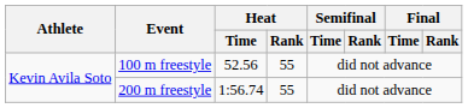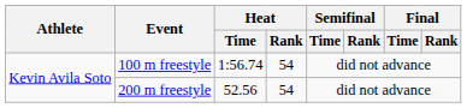 <table class=wikitable style="font-size:90%">
 <tr>
 <th rowspan="2">Athlete</th>
 <th rowspan="2">Event</th>
 <th colspan="2">Heat</th>
 <th colspan="2">Semifinal</th>
 <th colspan="2">Final</th>
 </tr>
 <tr style="font-size:95%">
 <th>Time</th>
 <th>Rank</th>
 <th>Time</th>
 <th>Rank</th>
 <th>Time</th>
 <th>Rank</th>
 </tr>
 <tr align=center>
 <td align=left rowspan=2><a href='#'>Kevin Avila Soto</a></td>
 <td align=left><a href='#'>100 m freestyle</a></td>
-<td>52.56</td>
-<td>55</td>
+<td>1:56.74</td>
+<td>54</td>
 <td colspan=4>did not advance</td>
 </tr>
 <tr align=center>
 <td align=left><a href='#'>200 m freestyle</a></td>
-<td>1:56.74</td>
-<td>55</td>
+<td>52.56</td>
+<td>54</td>
 <td colspan=4>did not advance</td>
 </tr>
 </table>
